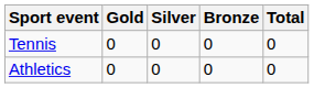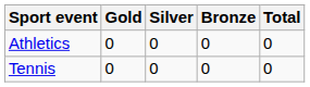 <table class="wikitable">
 <tr>
 <th>Sport event</th>
 <th>Gold</th>
 <th>Silver</th>
 <th>Bronze</th>
 <th>Total</th>
 </tr>
 <tr>
+<td><a href='#'>Athletics</a></td>
+<td>0</td>
+<td>0</td>
+<td>0</td>
+<td>0</td>
+</tr>
+<tr>
 <td><a href='#'>Tennis</a></td>
 <td>0</td>
 <td>0</td>
 <td>0</td>
 <td>0</td>
 </tr>
-<tr>
-<td><a href='#'>Athletics</a></td>
-<td>0</td>
-<td>0</td>
-<td>0</td>
-<td>0</td>
-</tr>
 </table>
